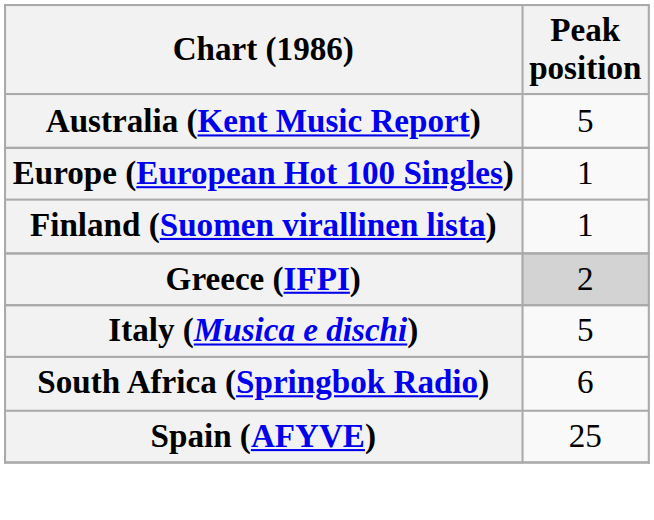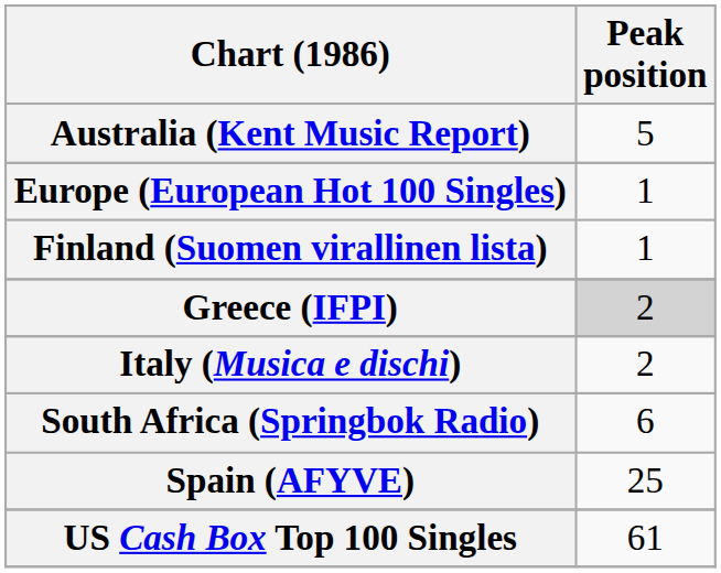 <table class="wikitable sortable plainrowheaders" style="text-align:center">
 <tr>
 <th scope="col">Chart (1986)</th>
 <th scope="col">Peak<br>position</th>
 </tr>
 <tr>
 <th scope="row">Australia (<a href='#'>Kent Music Report</a>)</th>
 <td>5</td>
 </tr>
 <tr>
 </tr>
 <tr>
 </tr>
 <tr>
 </tr>
 <tr>
 <th scope="row">Europe (<a href='#'>European Hot 100 Singles</a>)</th>
 <td>1</td>
 </tr>
 <tr>
 <th scope="row">Finland (<a href='#'>Suomen virallinen lista</a>)</th>
 <td>1</td>
 </tr>
 <tr>
 </tr>
 <tr>
 <th scope="row">Greece (<a href='#'>IFPI</a>)</th>
 <td style="background: lightgrey;">2</td>
 </tr>
 <tr>
 </tr>
 <tr>
 <th scope="row">Italy (<em><a href='#'>Musica e dischi</a></em>)</th>
-<td>5</td>
+<td>2</td>
 </tr>
 <tr>
 </tr>
 <tr>
 </tr>
 <tr>
 </tr>
 <tr>
 </tr>
 <tr>
 <th scope="row">South Africa (<a href='#'>Springbok Radio</a>)</th>
 <td>6</td>
 </tr>
 <tr>
 <th scope="row">Spain (<a href='#'>AFYVE</a>)</th>
 <td>25</td>
 </tr>
 <tr>
 </tr>
 <tr>
 </tr>
 <tr>
 </tr>
 <tr>
 </tr>
 <tr>
 </tr>
 <tr>
+<th scope="row">US <em><a href='#'>Cash Box</a></em> Top 100 Singles</th>
+<td>61</td>
+</tr>
+<tr>
 </tr>
 </table>
